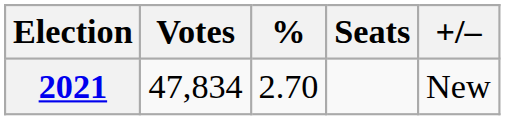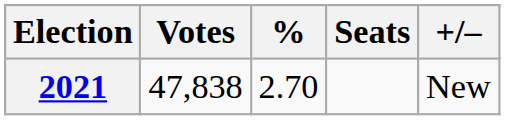 <table class="wikitable" style="text-align: right;">
 <tr>
 <th>Election</th>
 <th>Votes</th>
 <th>%</th>
 <th>Seats</th>
 <th>+/–</th>
 </tr>
 <tr>
 <th><a href='#'>2021</a></th>
-<td>47,834</td>
+<td>47,838</td>
 <td>2.70</td>
 <td></td>
 <td>New</td>
 </tr>
 </table>
